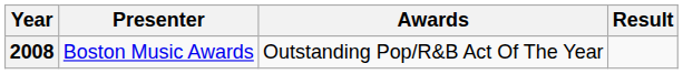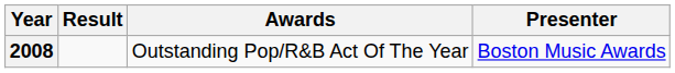 <table class="wikitable">
 <tr>
 <th>Year</th>
+<th>Result</th>
+<th>Awards</th>
 <th>Presenter</th>
-<th>Awards</th>
-<th>Result</th>
 </tr>
 <tr>
 <th>2008</th>
+<td></td>
+<td>Outstanding Pop/R&B Act Of The Year</td>
 <td><a href='#'>Boston Music Awards</a></td>
-<td>Outstanding Pop/R&B Act Of The Year</td>
-<td></td>
 </tr>
 </table>
